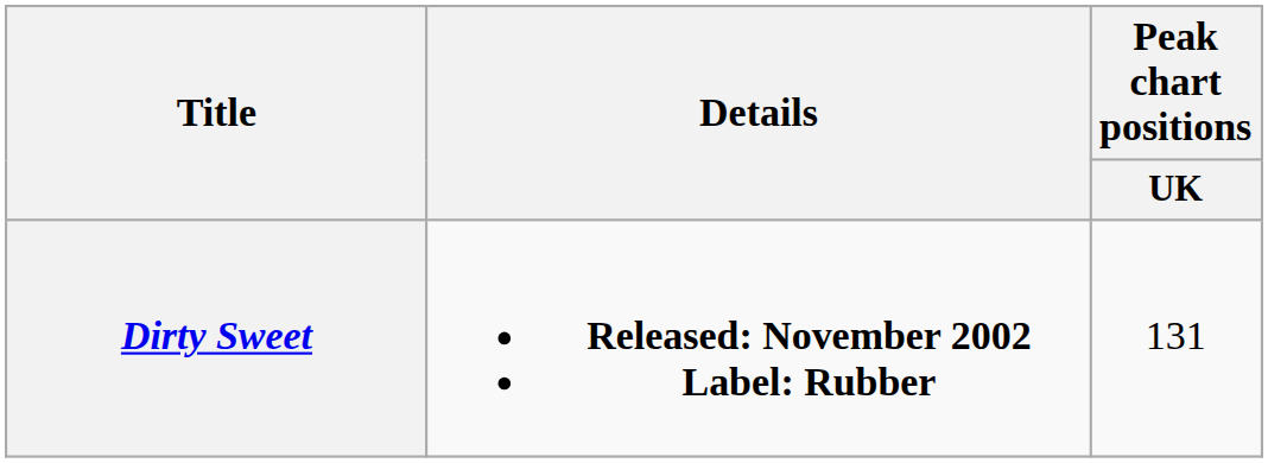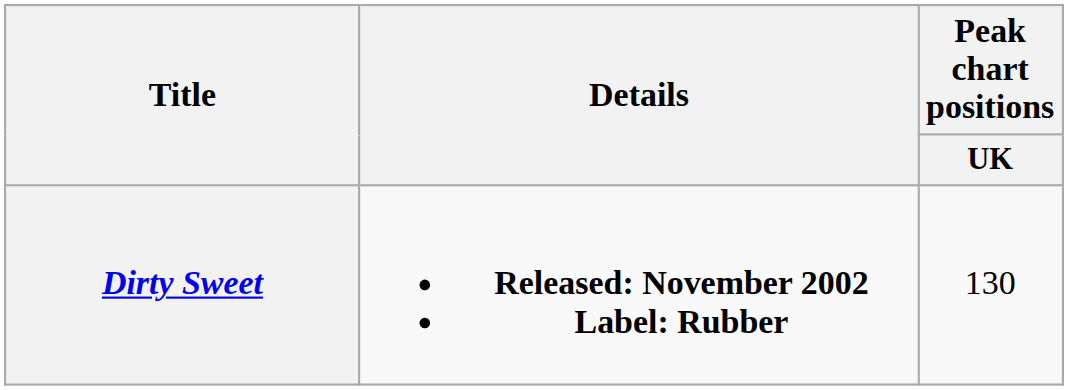 <table class="wikitable plainrowheaders" style="text-align:center;">
 <tr>
 <th scope="col" rowspan="2" style="width:10em;">Title</th>
 <th scope="col" rowspan="2" style="width:16em;">Details</th>
 <th scope="col">Peak chart positions</th>
 </tr>
 <tr>
 <th scope="col" style="width:2.2em;font-size:90%;">UK<br></th>
 </tr>
 <tr>
 <th scope="row"><em><a href='#'>Dirty Sweet</a></em></th>
 <td><strong><br><ul><li>Released: November 2002</li><li>Label: Rubber</li></ul></strong></td>
-<td>131</td>
+<td>130</td>
 </tr>
 </table>
